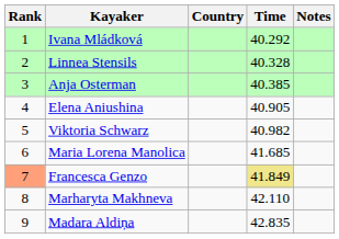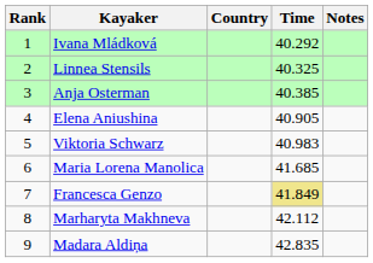 <table class="wikitable" style="text-align:center">
 <tr>
 <th>Rank</th>
 <th>Kayaker</th>
 <th>Country</th>
 <th>Time</th>
 <th>Notes</th>
 </tr>
 <tr bgcolor=bbffbb>
 <td>1</td>
 <td align="left"><a href='#'>Ivana Mládková</a></td>
 <td align="left"></td>
 <td>40.292</td>
 <td></td>
 </tr>
 <tr bgcolor=bbffbb>
 <td>2</td>
 <td align="left"><a href='#'>Linnea Stensils</a></td>
 <td align="left"></td>
-<td>40.328</td>
+<td>40.325</td>
 <td></td>
 </tr>
 <tr bgcolor=bbffbb>
 <td>3</td>
 <td align="left"><a href='#'>Anja Osterman</a></td>
 <td align="left"></td>
 <td>40.385</td>
 <td></td>
 </tr>
 <tr>
 <td>4</td>
 <td align="left"><a href='#'>Elena Aniushina</a></td>
 <td align="left"></td>
 <td>40.905</td>
 <td></td>
 </tr>
 <tr>
 <td>5</td>
 <td align="left"><a href='#'>Viktoria Schwarz</a></td>
 <td align="left"></td>
-<td>40.982</td>
+<td>40.983</td>
 <td></td>
 </tr>
 <tr>
 <td>6</td>
 <td align="left"><a href='#'>Maria Lorena Manolica</a></td>
 <td align="left"></td>
 <td>41.685</td>
 <td></td>
 </tr>
 <tr>
-<td style="background: lightsalmon;">7</td>
+<td>7</td>
 <td align="left"><a href='#'>Francesca Genzo</a></td>
 <td align="left"></td>
 <td style="background: khaki;">41.849</td>
 <td></td>
 </tr>
 <tr>
 <td>8</td>
 <td align="left"><a href='#'>Marharyta Makhneva</a></td>
 <td align="left"></td>
-<td>42.110</td>
+<td>42.112</td>
 <td></td>
 </tr>
 <tr>
 <td>9</td>
 <td align="left"><a href='#'>Madara Aldiņa</a></td>
 <td align="left"></td>
 <td>42.835</td>
 <td></td>
 </tr>
 </table>
